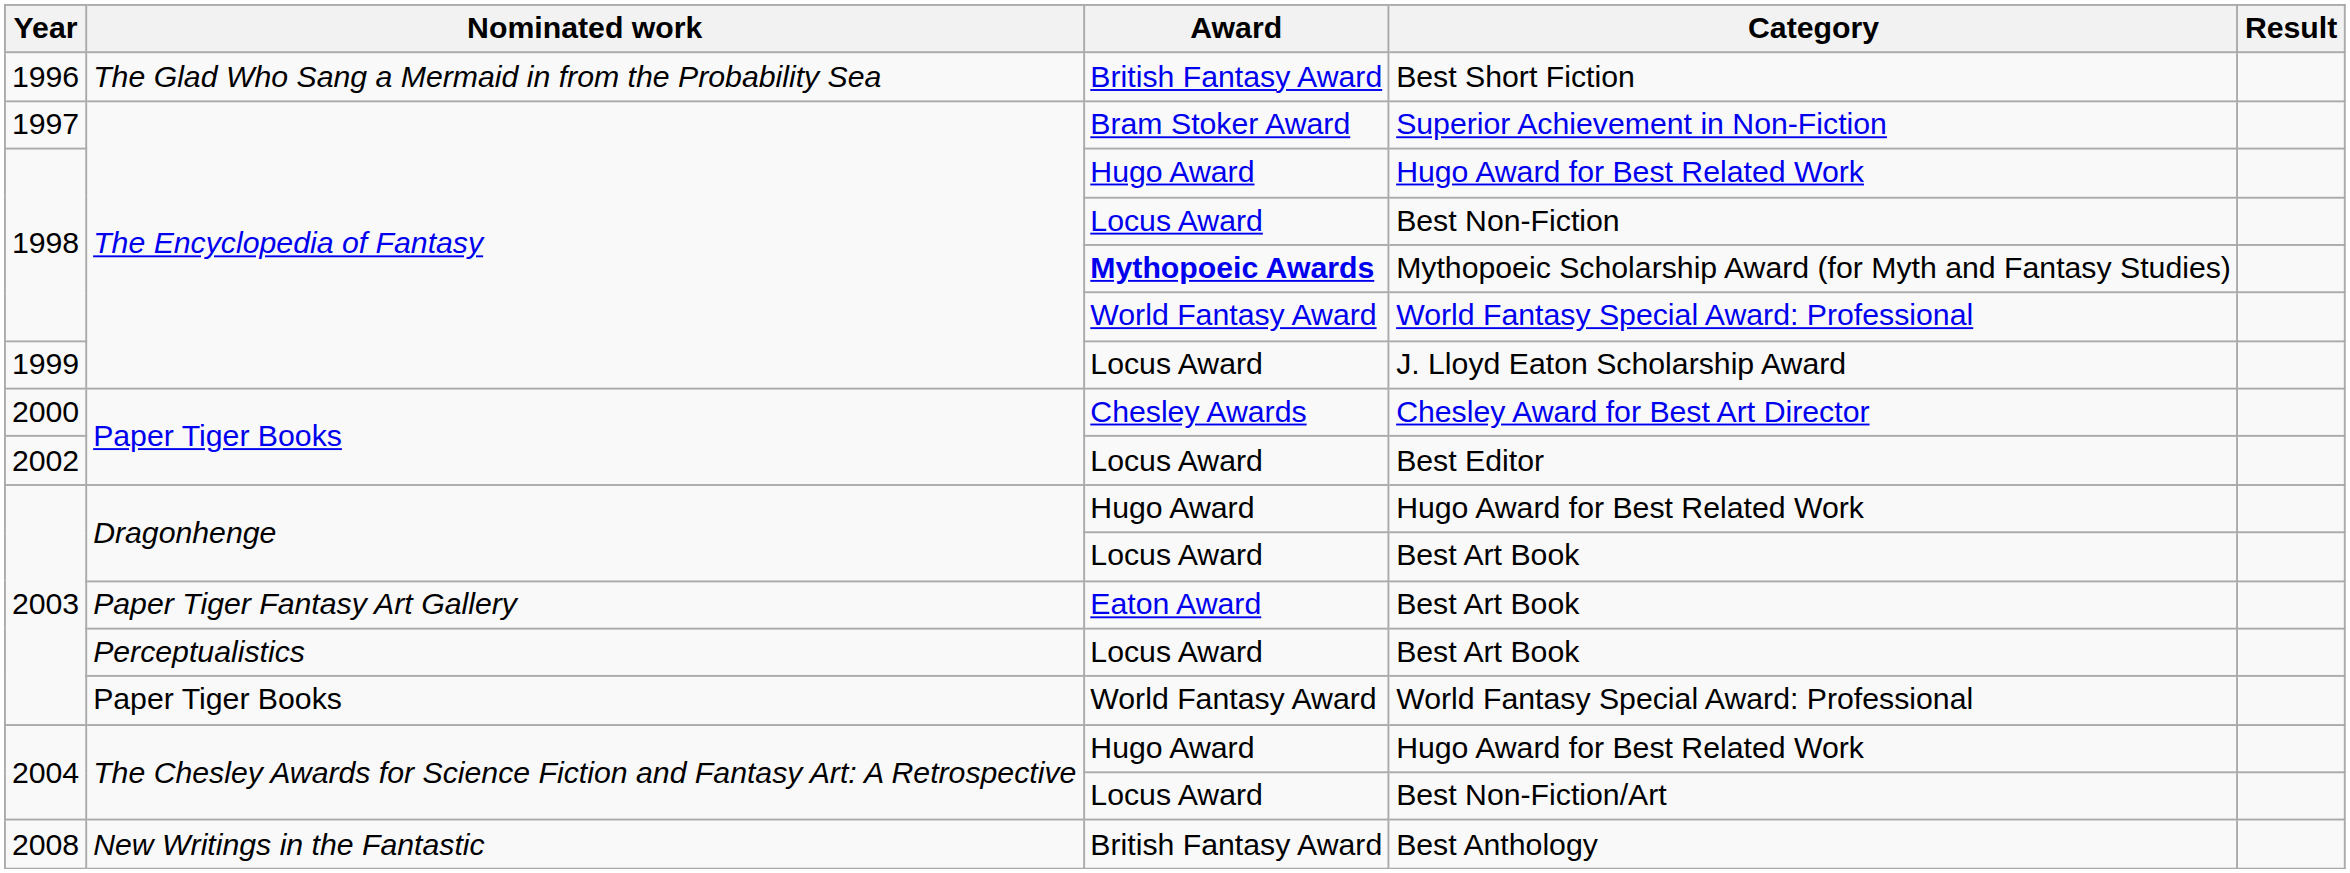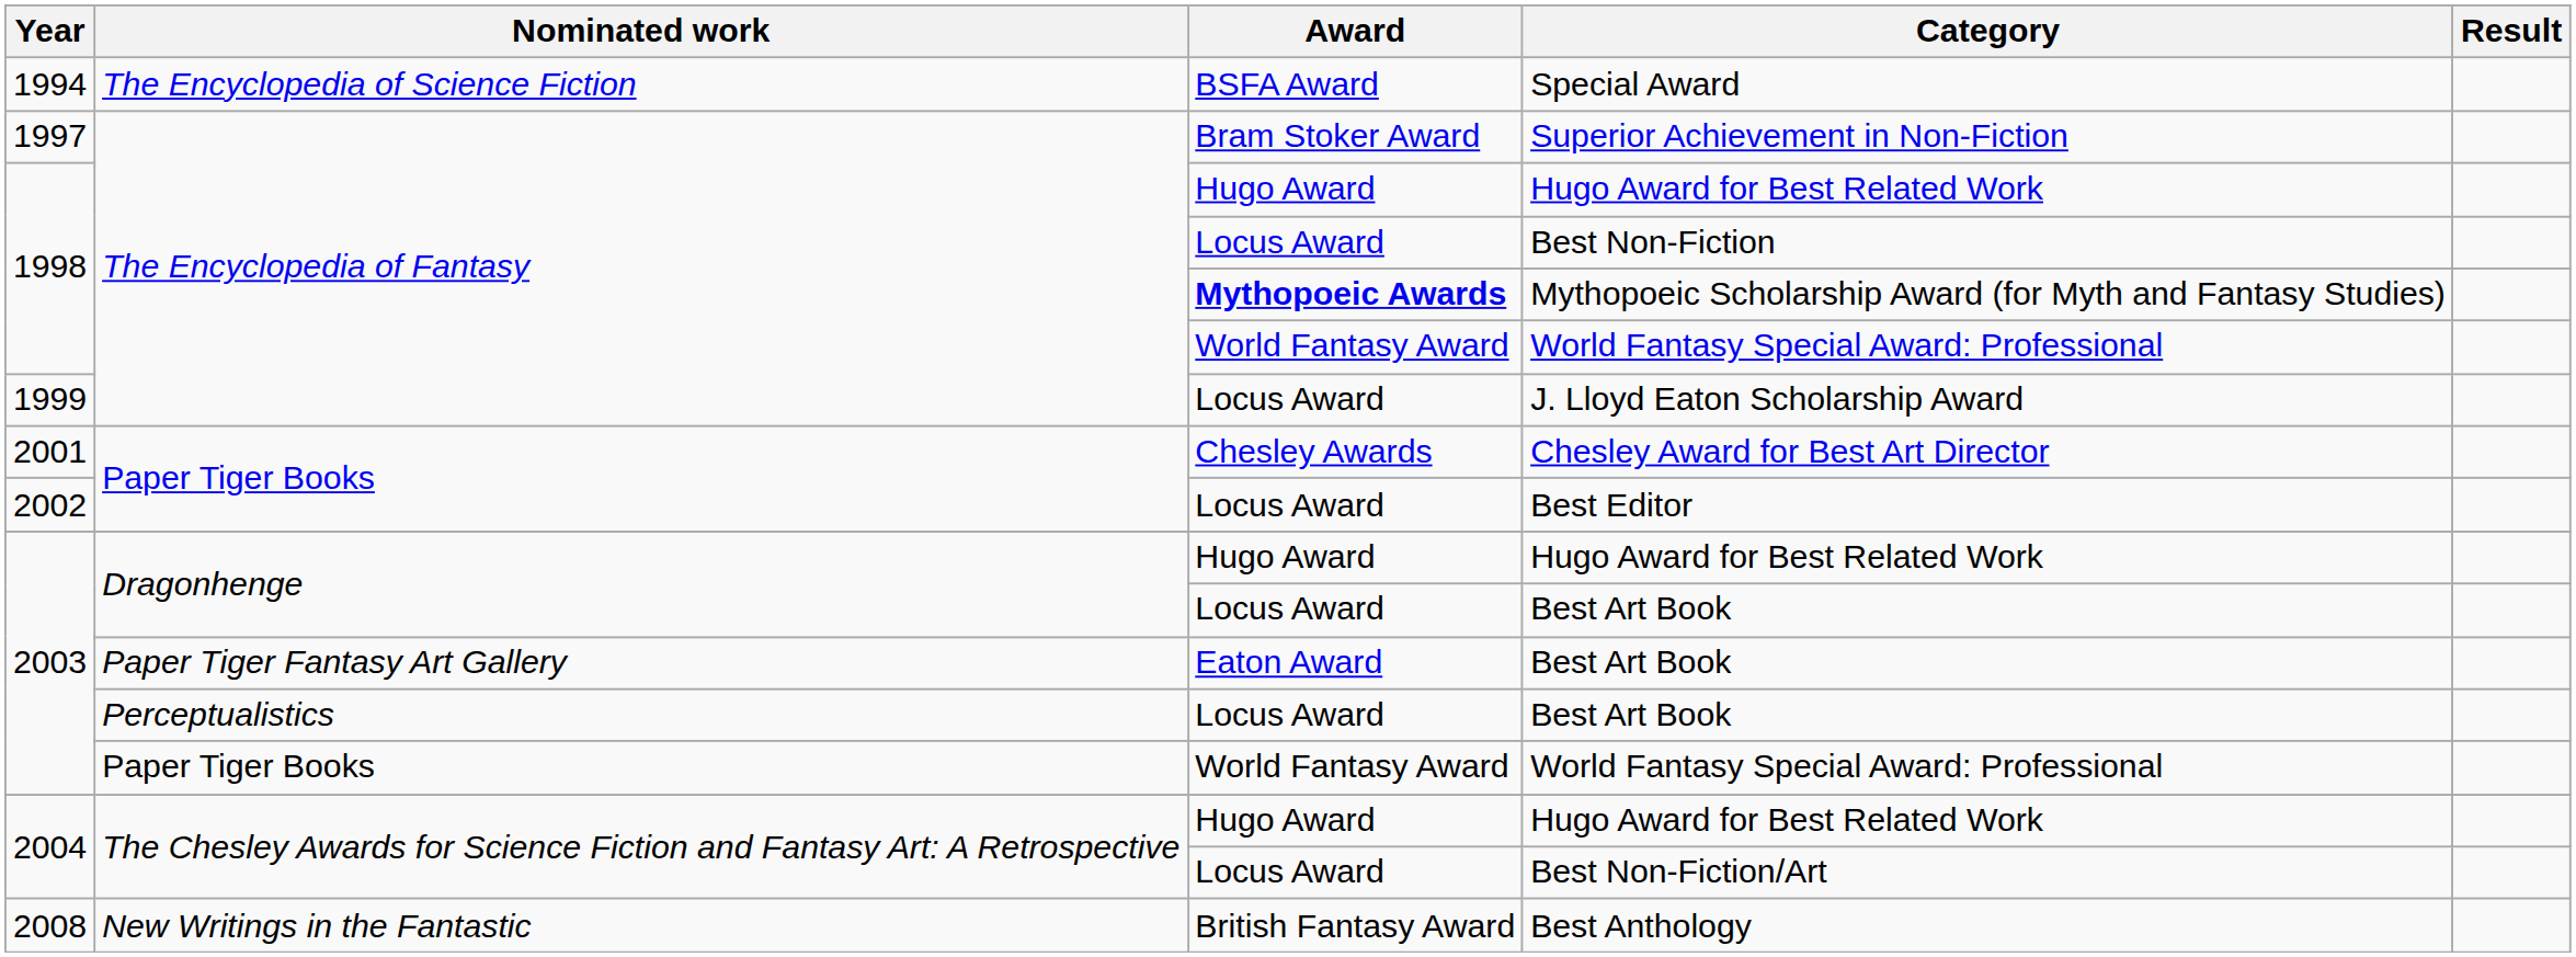 <table class="wikitable">
 <tr>
 <th>Year</th>
 <th>Nominated work</th>
 <th>Award</th>
 <th>Category</th>
 <th>Result</th>
 </tr>
 <tr>
-<td>1996</td>
-<td><em>The Glad Who Sang a Mermaid in from the Probability Sea</em></td>
-<td><a href='#'>British Fantasy Award</a></td>
-<td>Best Short Fiction</td>
+<td style="text-align:center;">1994</td>
+<td><em><a href='#'>The Encyclopedia of Science Fiction</a></em></td>
+<td><a href='#'>BSFA Award</a></td>
+<td>Special Award</td>
 <td></td>
 </tr>
 <tr>
 <td>1997</td>
 <td rowspan=6><em><a href='#'>The Encyclopedia of Fantasy</a></em></td>
 <td><a href='#'>Bram Stoker Award</a></td>
 <td><a href='#'>Superior Achievement in Non-Fiction</a></td>
 <td></td>
 </tr>
 <tr>
 <td rowspan=4>1998</td>
 <td><a href='#'>Hugo Award</a></td>
 <td><a href='#'>Hugo Award for Best Related Work</a></td>
 <td></td>
 </tr>
 <tr>
 <td><a href='#'>Locus Award</a></td>
 <td>Best Non-Fiction</td>
 <td></td>
 </tr>
 <tr>
 <td><strong><a href='#'>Mythopoeic Awards</a></strong></td>
 <td>Mythopoeic Scholarship Award (for Myth and Fantasy Studies)</td>
 <td></td>
 </tr>
 <tr>
 <td><a href='#'>World Fantasy Award</a></td>
 <td><a href='#'>World Fantasy Special Award: Professional</a></td>
 <td></td>
 </tr>
 <tr>
 <td>1999</td>
 <td>Locus Award</td>
 <td>J. Lloyd Eaton Scholarship Award</td>
 <td></td>
 </tr>
 <tr>
-<td>2000</td>
+<td>2001</td>
 <td rowspan=2><a href='#'>Paper Tiger Books</a></td>
 <td><a href='#'>Chesley Awards</a></td>
 <td><a href='#'>Chesley Award for Best Art Director</a></td>
 <td></td>
 </tr>
 <tr>
 <td>2002</td>
 <td>Locus Award</td>
 <td>Best Editor</td>
 <td></td>
 </tr>
 <tr>
 <td rowspan=5>2003</td>
 <td rowspan=2><em>Dragonhenge</em></td>
 <td>Hugo Award</td>
 <td>Hugo Award for Best Related Work</td>
 <td></td>
 </tr>
 <tr>
 <td>Locus Award</td>
 <td>Best Art Book</td>
 <td></td>
 </tr>
 <tr>
 <td><em>Paper Tiger Fantasy Art Gallery</em></td>
 <td><a href='#'>Eaton Award</a></td>
 <td>Best Art Book</td>
 <td></td>
 </tr>
 <tr>
 <td><em>Perceptualistics</em></td>
 <td>Locus Award</td>
 <td>Best Art Book</td>
 <td></td>
 </tr>
 <tr>
 <td>Paper Tiger Books</td>
 <td>World Fantasy Award</td>
 <td>World Fantasy Special Award: Professional</td>
 <td></td>
 </tr>
 <tr>
 <td rowspan=2>2004</td>
 <td rowspan=2><em>The Chesley Awards for Science Fiction and Fantasy Art: A Retrospective</em></td>
 <td>Hugo Award</td>
 <td>Hugo Award for Best Related Work</td>
 <td></td>
 </tr>
 <tr>
 <td>Locus Award</td>
 <td>Best Non-Fiction/Art</td>
 <td></td>
 </tr>
 <tr>
 <td style="text-align:center;">2008</td>
 <td><em>New Writings in the Fantastic</em></td>
 <td>British Fantasy Award</td>
 <td>Best Anthology</td>
 <td></td>
 </tr>
 </table>
